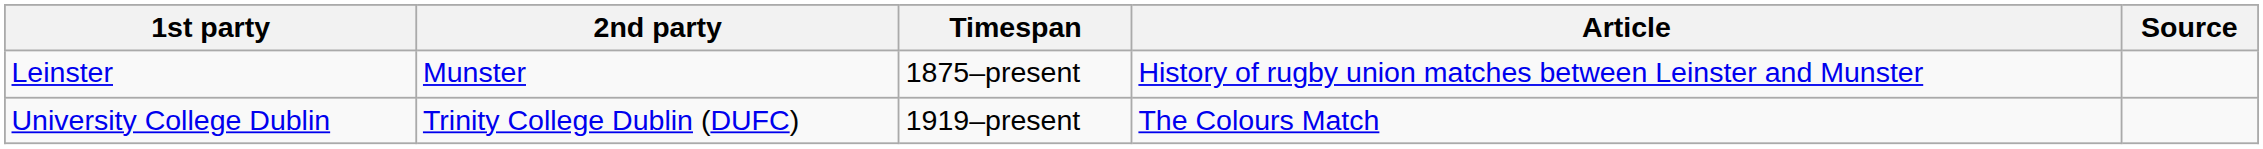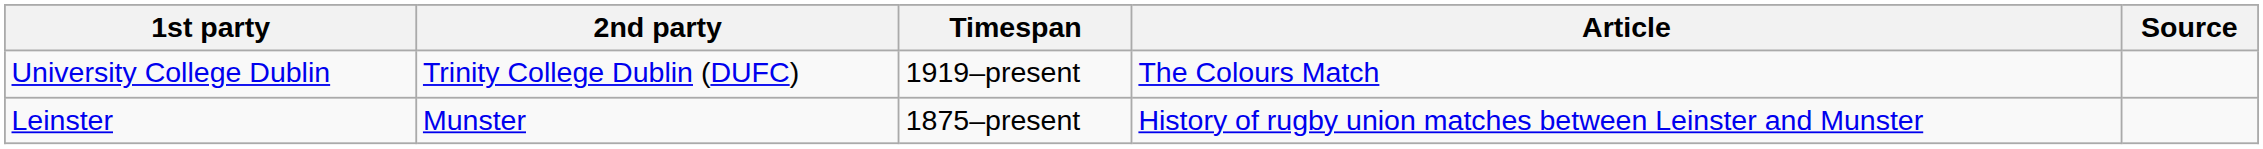 <table class="wikitable"  style="font-size:98%; width:98%;">
 <tr>
 <th>1st party</th>
 <th>2nd party</th>
 <th>Timespan</th>
 <th>Article</th>
 <th class="unsortable">Source</th>
 </tr>
 <tr>
+<td><a href='#'>University College Dublin</a></td>
+<td><a href='#'>Trinity College Dublin</a> (<a href='#'>DUFC</a>)</td>
+<td>1919–present</td>
+<td><a href='#'>The Colours Match</a></td>
+<td></td>
+</tr>
+<tr>
 <td><a href='#'>Leinster</a></td>
 <td><a href='#'>Munster</a></td>
 <td>1875–present</td>
 <td><a href='#'>History of rugby union matches between Leinster and Munster</a></td>
 <td></td>
 </tr>
-<tr>
-<td><a href='#'>University College Dublin</a></td>
-<td><a href='#'>Trinity College Dublin</a> (<a href='#'>DUFC</a>)</td>
-<td>1919–present</td>
-<td><a href='#'>The Colours Match</a></td>
-<td></td>
-</tr>
 </table>
